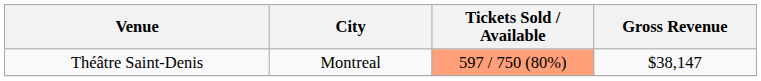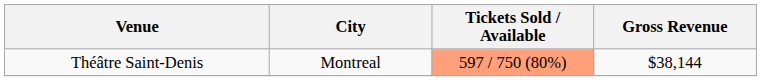 <table class="wikitable" style="text-align:center">
 <tr>
 <th style="width:250px;">Venue</th>
 <th style="width:150px;">City</th>
 <th style="width:150px;">Tickets Sold / Available</th>
 <th style="width:150px;">Gross Revenue</th>
 </tr>
 <tr>
 <td>Théâtre Saint-Denis</td>
 <td>Montreal</td>
 <td style="background: lightsalmon;">597 / 750 (80%)</td>
-<td>$38,147</td>
+<td>$38,144</td>
 </tr>
 <tr>
 </tr>
 </table>
